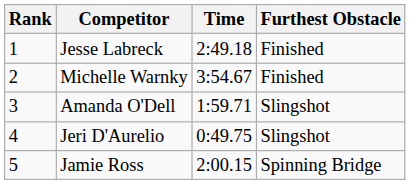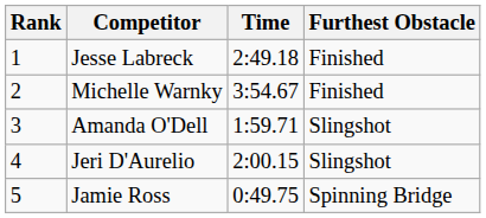 <table class="wikitable sortable mw-collapsible">
 <tr>
 <th>Rank</th>
 <th>Competitor</th>
 <th>Time</th>
 <th>Furthest Obstacle</th>
 </tr>
 <tr>
 <td>1</td>
 <td>Jesse Labreck</td>
 <td>2:49.18</td>
 <td>Finished</td>
 </tr>
 <tr>
 <td>2</td>
 <td>Michelle Warnky</td>
 <td>3:54.67</td>
 <td>Finished</td>
 </tr>
 <tr>
 <td>3</td>
 <td>Amanda O'Dell</td>
 <td>1:59.71</td>
 <td>Slingshot</td>
 </tr>
 <tr>
 <td>4</td>
 <td>Jeri D'Aurelio</td>
-<td>0:49.75</td>
+<td>2:00.15</td>
 <td>Slingshot</td>
 </tr>
 <tr>
 <td>5</td>
 <td>Jamie Ross</td>
-<td>2:00.15</td>
+<td>0:49.75</td>
 <td>Spinning Bridge</td>
 </tr>
 </table>
